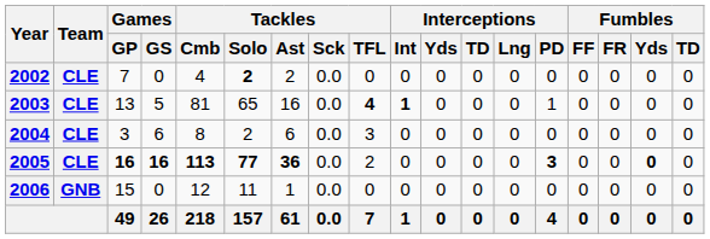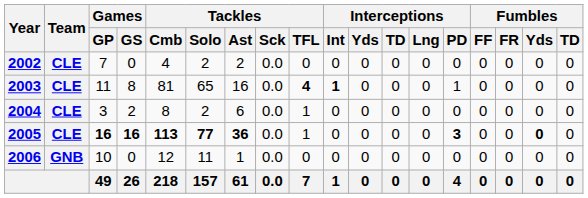 <table class="wikitable" style="text-align:center">
 <tr>
 <th rowspan="2">Year</th>
 <th rowspan="2">Team</th>
 <th colspan="2">Games</th>
 <th colspan="5">Tackles</th>
 <th colspan="5">Interceptions</th>
 <th colspan="4">Fumbles</th>
 </tr>
 <tr>
 <th>GP</th>
 <th>GS</th>
 <th>Cmb</th>
 <th>Solo</th>
 <th>Ast</th>
 <th>Sck</th>
 <th>TFL</th>
 <th>Int</th>
 <th>Yds</th>
 <th>TD</th>
 <th>Lng</th>
 <th>PD</th>
 <th>FF</th>
 <th>FR</th>
 <th>Yds</th>
 <th>TD</th>
 </tr>
 <tr>
 <th><a href='#'>2002</a></th>
 <th><a href='#'>CLE</a></th>
 <td>7</td>
 <td>0</td>
 <td>4</td>
-<td><strong>2</strong></td>
+<td>2</td>
 <td>2</td>
 <td>0.0</td>
 <td>0</td>
 <td>0</td>
 <td>0</td>
 <td>0</td>
 <td>0</td>
 <td>0</td>
 <td>0</td>
 <td>0</td>
 <td>0</td>
 <td>0</td>
 </tr>
 <tr>
 <th><a href='#'>2003</a></th>
 <th><a href='#'>CLE</a></th>
-<td>13</td>
-<td>5</td>
+<td>11</td>
+<td>8</td>
 <td>81</td>
 <td>65</td>
 <td>16</td>
 <td>0.0</td>
 <td><strong>4</strong></td>
 <td><strong>1</strong></td>
 <td>0</td>
 <td>0</td>
 <td>0</td>
 <td>1</td>
 <td>0</td>
 <td>0</td>
 <td>0</td>
 <td>0</td>
 </tr>
 <tr>
 <th><a href='#'>2004</a></th>
 <th><a href='#'>CLE</a></th>
 <td>3</td>
-<td>6</td>
+<td>2</td>
 <td>8</td>
 <td>2</td>
 <td>6</td>
 <td>0.0</td>
-<td>3</td>
+<td>1</td>
 <td>0</td>
 <td>0</td>
 <td>0</td>
 <td>0</td>
 <td>0</td>
 <td>0</td>
 <td>0</td>
 <td>0</td>
 <td>0</td>
 </tr>
 <tr>
 <th><a href='#'>2005</a></th>
 <th><a href='#'>CLE</a></th>
 <td><strong>16</strong></td>
 <td><strong>16</strong></td>
 <td><strong>113</strong></td>
 <td><strong>77</strong></td>
 <td><strong>36</strong></td>
 <td>0.0</td>
-<td>2</td>
+<td>1</td>
 <td>0</td>
 <td>0</td>
 <td>0</td>
 <td>0</td>
 <td><strong>3</strong></td>
 <td>0</td>
 <td>0</td>
 <td><strong>0</strong></td>
 <td>0</td>
 </tr>
 <tr>
 <th><a href='#'>2006</a></th>
 <th><a href='#'>GNB</a></th>
-<td>15</td>
+<td>10</td>
 <td>0</td>
 <td>12</td>
 <td>11</td>
 <td>1</td>
 <td>0.0</td>
 <td>0</td>
 <td>0</td>
 <td>0</td>
 <td>0</td>
 <td>0</td>
 <td>0</td>
 <td>0</td>
 <td>0</td>
 <td>0</td>
 <td>0</td>
 </tr>
 <tr>
 <th colspan="2"></th>
 <th>49</th>
 <th>26</th>
 <th>218</th>
 <th>157</th>
 <th>61</th>
 <th>0.0</th>
 <th>7</th>
 <th>1</th>
 <th>0</th>
 <th>0</th>
 <th>0</th>
 <th>4</th>
 <th>0</th>
 <th>0</th>
 <th>0</th>
 <th>0</th>
 </tr>
 </table>
